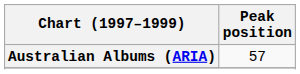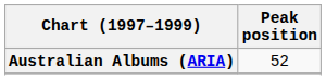 <table class="wikitable plainrowheaders sortable" style="text-align:center;">
 <tr>
 <th scope="col">Chart (1997–1999)</th>
 <th scope="col">Peak<br>position</th>
 </tr>
 <tr>
 <th scope="row">Australian Albums (<a href='#'>ARIA</a>)</th>
-<td>57</td>
+<td>52</td>
 </tr>
 <tr>
 </tr>
 <tr>
 </tr>
 <tr>
 </tr>
 </table>
